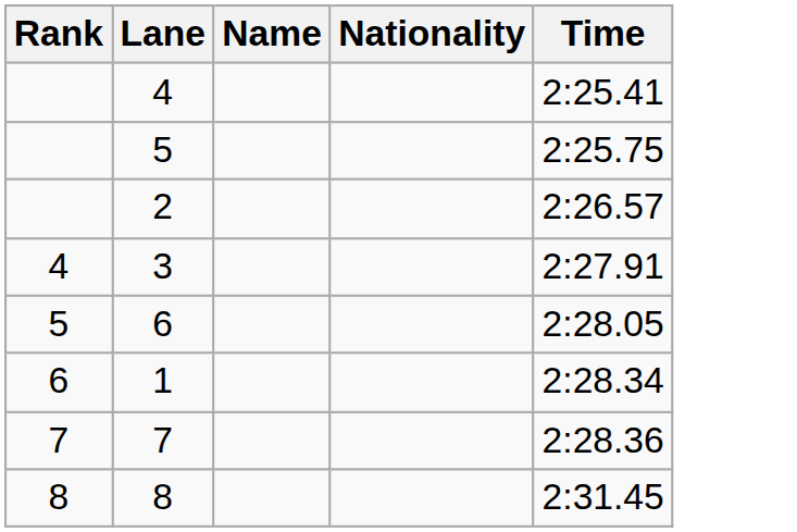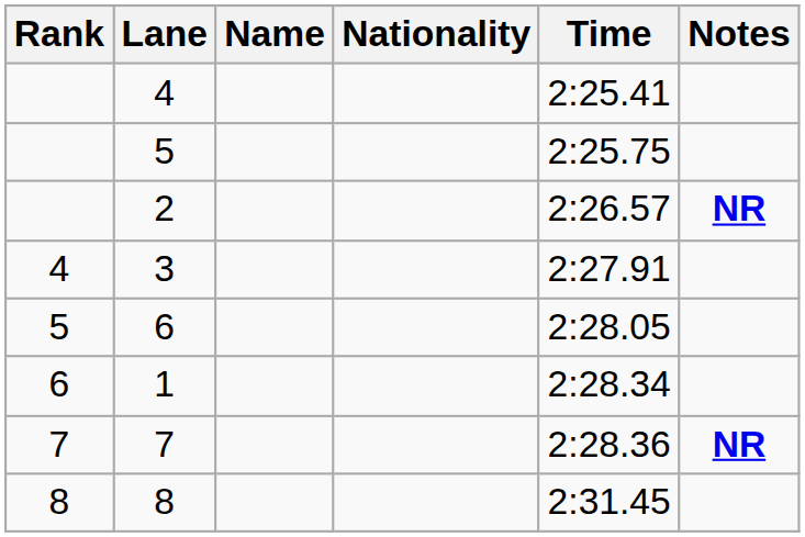 <table class="wikitable sortable" style="text-align:center">
 <tr>
 <th>Rank</th>
 <th>Lane</th>
 <th>Name</th>
 <th>Nationality</th>
 <th>Time</th>
+<th>Notes</th>
 </tr>
 <tr>
 <td></td>
 <td>4</td>
 <td align="left"></td>
 <td align="left"></td>
 <td>2:25.41</td>
+<td></td>
 </tr>
 <tr>
 <td></td>
 <td>5</td>
 <td align="left"></td>
 <td align="left"></td>
 <td>2:25.75</td>
+<td></td>
 </tr>
 <tr>
 <td></td>
 <td>2</td>
 <td align="left"></td>
 <td align="left"></td>
 <td>2:26.57</td>
+<td><strong><a href='#'>NR</a></strong></td>
 </tr>
 <tr>
 <td>4</td>
 <td>3</td>
 <td align="left"></td>
 <td align="left"></td>
 <td>2:27.91</td>
+<td></td>
 </tr>
 <tr>
 <td>5</td>
 <td>6</td>
 <td align="left"></td>
 <td align="left"></td>
 <td>2:28.05</td>
+<td></td>
 </tr>
 <tr>
 <td>6</td>
 <td>1</td>
 <td align="left"></td>
 <td align="left"></td>
 <td>2:28.34</td>
+<td></td>
 </tr>
 <tr>
 <td>7</td>
 <td>7</td>
 <td align="left"></td>
 <td align="left"></td>
 <td>2:28.36</td>
+<td><strong><a href='#'>NR</a></strong></td>
 </tr>
 <tr>
 <td>8</td>
 <td>8</td>
 <td align="left"></td>
 <td align="left"></td>
 <td>2:31.45</td>
+<td></td>
 </tr>
 </table>
